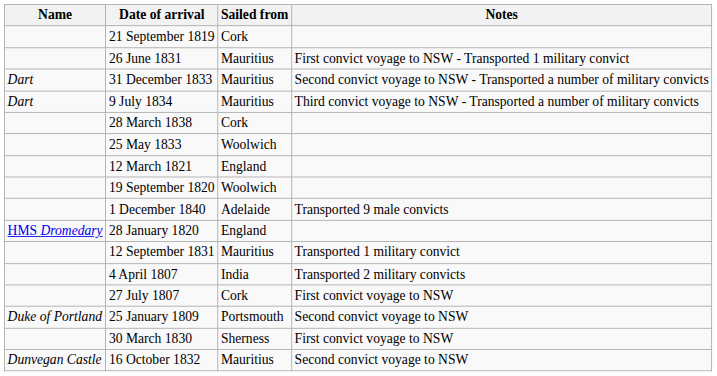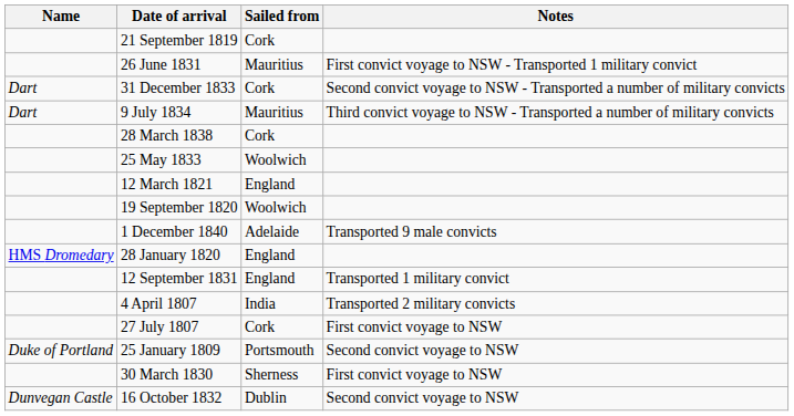 <table class="wikitable sortable" border="1">
 <tr>
 <th>Name</th>
 <th>Date of arrival</th>
 <th>Sailed from</th>
 <th>Notes</th>
 </tr>
 <tr>
 <td></td>
 <td>21 September 1819</td>
 <td>Cork</td>
 <td></td>
 </tr>
 <tr>
 <td></td>
 <td>26 June 1831</td>
 <td>Mauritius</td>
 <td>First convict voyage to NSW - Transported 1 military convict</td>
 </tr>
 <tr>
 <td><em>Dart</em></td>
 <td>31 December 1833</td>
-<td>Mauritius</td>
+<td>Cork</td>
 <td>Second convict voyage to NSW - Transported a number of military convicts</td>
 </tr>
 <tr>
 <td><em>Dart</em></td>
 <td>9 July 1834</td>
 <td>Mauritius</td>
 <td>Third convict voyage to NSW - Transported a number of military convicts</td>
 </tr>
 <tr>
 <td></td>
 <td>28 March 1838</td>
 <td>Cork</td>
 <td></td>
 </tr>
 <tr>
 <td></td>
 <td>25 May 1833</td>
 <td>Woolwich</td>
 <td></td>
 </tr>
 <tr>
 <td></td>
 <td>12 March 1821</td>
 <td>England</td>
 <td></td>
 </tr>
 <tr>
 <td></td>
 <td>19 September 1820</td>
 <td>Woolwich</td>
 <td></td>
 </tr>
 <tr>
 <td></td>
 <td>1 December 1840</td>
 <td>Adelaide</td>
 <td>Transported 9 male convicts</td>
 </tr>
 <tr>
 <td><a href='#'>HMS <em>Dromedary</em></a></td>
 <td>28 January 1820</td>
 <td>England</td>
 <td></td>
 </tr>
 <tr>
 <td></td>
 <td>12 September 1831</td>
-<td>Mauritius</td>
+<td>England</td>
 <td>Transported 1 military convict</td>
 </tr>
 <tr>
 <td></td>
 <td>4 April 1807</td>
 <td>India</td>
 <td>Transported 2 military convicts</td>
 </tr>
 <tr>
 <td></td>
 <td>27 July 1807</td>
 <td>Cork</td>
 <td>First convict voyage to NSW</td>
 </tr>
 <tr>
 <td><em>Duke of Portland</em></td>
 <td>25 January 1809</td>
 <td>Portsmouth</td>
 <td>Second convict voyage to NSW</td>
 </tr>
 <tr>
 <td></td>
 <td>30 March 1830</td>
 <td>Sherness</td>
 <td>First convict voyage to NSW</td>
 </tr>
 <tr>
 <td><em>Dunvegan Castle</em></td>
 <td>16 October 1832</td>
-<td>Mauritius</td>
+<td>Dublin</td>
 <td>Second convict voyage to NSW</td>
 </tr>
 </table>
